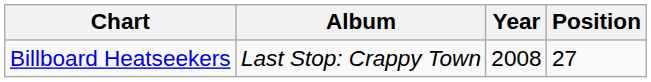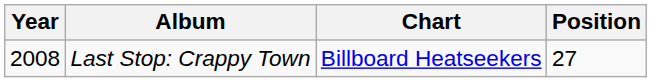 <table class="wikitable">
 <tr>
+<th>Year</th>
+<th>Album</th>
 <th>Chart</th>
-<th>Album</th>
-<th>Year</th>
 <th>Position</th>
 </tr>
 <tr>
+<td>2008</td>
+<td><em>Last Stop: Crappy Town</em></td>
 <td><a href='#'>Billboard Heatseekers</a></td>
-<td><em>Last Stop: Crappy Town</em></td>
-<td>2008</td>
 <td>27</td>
 </tr>
 </table>
